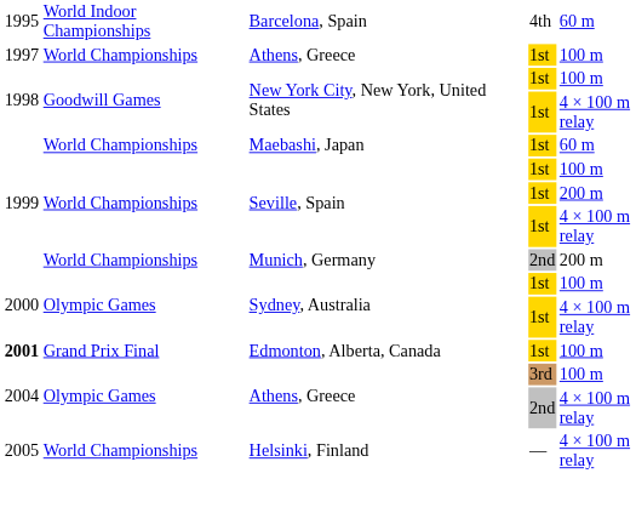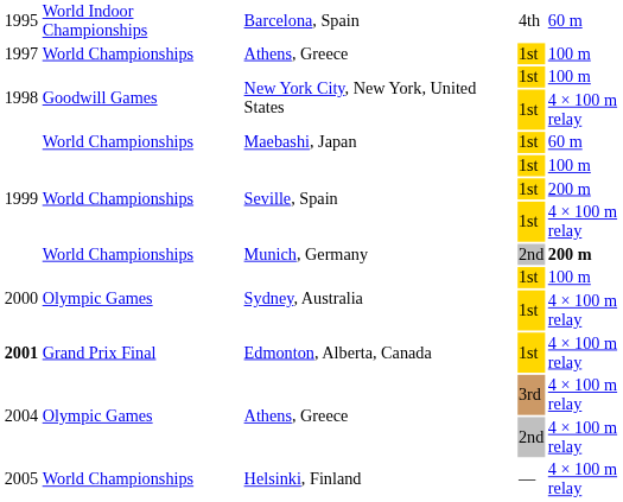 <table>
 <tr>
 <td>1995</td>
 <td><a href='#'>World Indoor Championships</a></td>
 <td><a href='#'>Barcelona</a>, Spain</td>
 <td>4th</td>
 <td><a href='#'>60 m</a></td>
 </tr>
 <tr>
 <td>1997</td>
 <td><a href='#'>World Championships</a></td>
 <td><a href='#'>Athens</a>, Greece</td>
 <td bgcolor=gold>1st</td>
 <td><a href='#'>100 m</a></td>
 </tr>
 <tr>
 <td rowspan=2>1998</td>
 <td rowspan=2><a href='#'>Goodwill Games</a></td>
 <td rowspan=2><a href='#'>New York City</a>, New York, United States</td>
 <td bgcolor=gold>1st</td>
 <td><a href='#'>100 m</a></td>
 </tr>
 <tr>
 <td bgcolor=gold>1st</td>
 <td><a href='#'>4 × 100 m relay</a></td>
 </tr>
 <tr>
 <td rowspan=5>1999</td>
 <td><a href='#'>World Championships</a></td>
 <td><a href='#'>Maebashi</a>, Japan</td>
 <td bgcolor=gold>1st</td>
 <td><a href='#'>60 m</a></td>
 </tr>
 <tr>
 <td rowspan=3><a href='#'>World Championships</a></td>
 <td rowspan=3><a href='#'>Seville</a>, Spain</td>
 <td bgcolor=gold>1st</td>
 <td><a href='#'>100 m</a></td>
 </tr>
 <tr>
 <td bgcolor=gold>1st</td>
 <td><a href='#'>200 m</a></td>
 </tr>
 <tr>
 <td bgcolor=gold>1st</td>
 <td><a href='#'>4 × 100 m relay</a></td>
 </tr>
 <tr>
 <td><a href='#'>World Championships</a></td>
 <td><a href='#'>Munich</a>, Germany</td>
 <td bgcolor=silver>2nd</td>
-<td>200 m</td>
+<td><strong>200 m</strong></td>
 </tr>
 <tr>
 <td rowspan=2>2000</td>
 <td rowspan=2><a href='#'>Olympic Games</a></td>
 <td rowspan=2><a href='#'>Sydney</a>, Australia</td>
 <td bgcolor="gold">1st</td>
 <td><a href='#'>100 m</a></td>
 </tr>
 <tr>
 <td bgcolor="gold">1st</td>
 <td><a href='#'>4 × 100 m relay</a></td>
 </tr>
 <tr>
 <td><strong>2001</strong></td>
 <td><a href='#'>Grand Prix Final</a></td>
 <td><a href='#'>Edmonton</a>, Alberta, Canada</td>
 <td bgcolor=gold>1st</td>
-<td><a href='#'>100 m</a></td>
+<td><a href='#'>4 × 100 m relay</a></td>
 </tr>
 <tr>
 <td rowspan=2>2004</td>
 <td rowspan=2><a href='#'>Olympic Games</a></td>
 <td rowspan=2><a href='#'>Athens</a>, Greece</td>
 <td bgcolor="cc9966">3rd</td>
-<td><a href='#'>100 m</a></td>
+<td><a href='#'>4 × 100 m relay</a></td>
 </tr>
 <tr>
 <td bgcolor=silver>2nd</td>
 <td><a href='#'>4 × 100 m relay</a></td>
 </tr>
 <tr>
 <td>2005</td>
 <td><a href='#'>World Championships</a></td>
 <td><a href='#'>Helsinki</a>, Finland</td>
 <td>—</td>
 <td><a href='#'>4 × 100 m relay</a></td>
 <td></td>
 </tr>
 </table>
